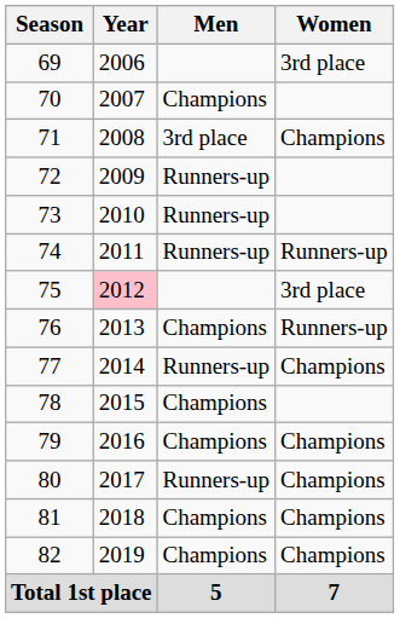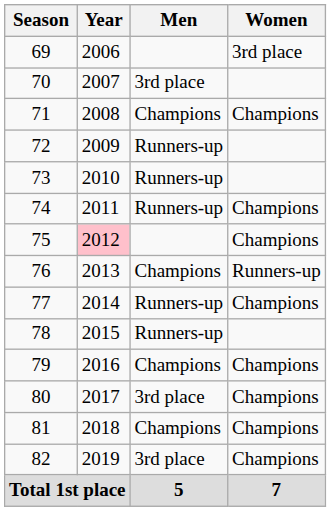 <table class="wikitable" style="font-size:90%;">
 <tr style="background:#dddddd; text-align:center">
 <th>Season</th>
 <th>Year</th>
 <th>Men</th>
 <th>Women</th>
 </tr>
 <tr>
 <td style="text-align:center;">69</td>
 <td>2006</td>
 <td></td>
 <td> 3rd place</td>
 </tr>
 <tr>
 <td style="text-align:center;">70</td>
 <td>2007</td>
-<td> Champions</td>
+<td> 3rd place</td>
 <td></td>
 </tr>
 <tr>
 <td style="text-align:center;">71</td>
 <td>2008</td>
-<td> 3rd place</td>
+<td> Champions</td>
 <td> Champions</td>
 </tr>
 <tr>
 <td style="text-align:center;">72</td>
 <td>2009</td>
 <td> Runners-up</td>
 <td></td>
 </tr>
 <tr>
 <td style="text-align:center;">73</td>
 <td>2010</td>
 <td> Runners-up</td>
 <td></td>
 </tr>
 <tr>
 <td style="text-align:center;">74</td>
 <td>2011</td>
 <td> Runners-up</td>
-<td> Runners-up</td>
+<td> Champions</td>
 </tr>
 <tr>
 <td style="text-align:center;">75</td>
 <td style="background: pink;">2012</td>
 <td></td>
-<td> 3rd place</td>
+<td> Champions</td>
 </tr>
 <tr>
 <td style="text-align:center;">76</td>
 <td>2013</td>
 <td> Champions</td>
 <td> Runners-up</td>
 </tr>
 <tr>
 <td style="text-align:center;">77</td>
 <td>2014</td>
 <td> Runners-up</td>
 <td> Champions</td>
 </tr>
 <tr>
 <td style="text-align:center;">78</td>
 <td>2015</td>
-<td> Champions</td>
+<td> Runners-up</td>
 <td></td>
 </tr>
 <tr>
 <td style="text-align:center;">79</td>
 <td>2016</td>
 <td> Champions</td>
 <td> Champions</td>
 </tr>
 <tr>
 <td style="text-align:center;">80</td>
 <td>2017</td>
-<td> Runners-up</td>
+<td> 3rd place</td>
 <td> Champions</td>
 </tr>
 <tr>
 <td style="text-align:center;">81</td>
 <td>2018</td>
 <td> Champions</td>
 <td> Champions</td>
 </tr>
 <tr>
 <td style="text-align:center;">82</td>
 <td>2019</td>
-<td> Champions</td>
+<td> 3rd place</td>
 <td> Champions</td>
 </tr>
 <tr style="background:#dddddd; text-align:center">
 <td colspan=2><strong>Total 1st place</strong></td>
 <td><strong>5</strong></td>
 <td><strong>7</strong></td>
 </tr>
 </table>
